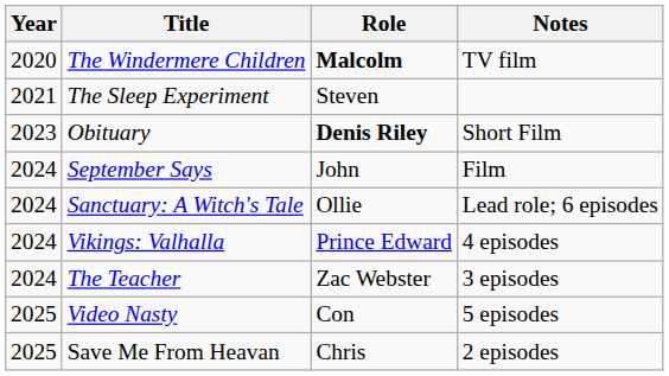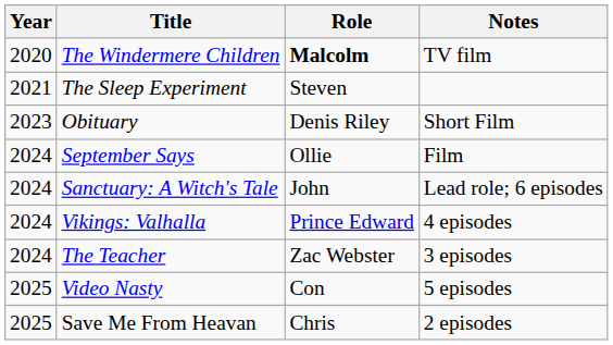 <table class="wikitable sortable">
 <tr>
 <th>Year</th>
 <th>Title</th>
 <th>Role</th>
 <th class="unsortable">Notes</th>
 </tr>
 <tr>
 <td>2020</td>
 <td><em><a href='#'>The Windermere Children</a></em></td>
 <td><strong>Malcolm</strong></td>
 <td>TV film</td>
 </tr>
 <tr>
 <td>2021</td>
 <td><em>The Sleep Experiment</em></td>
 <td>Steven</td>
 <td></td>
 </tr>
 <tr>
 <td>2023</td>
 <td><em>Obituary</em></td>
-<td><strong>Denis Riley</strong></td>
+<td>Denis Riley</td>
 <td>Short Film</td>
 </tr>
 <tr>
 <td>2024</td>
 <td><em><a href='#'>September Says</a></em></td>
-<td>John</td>
+<td>Ollie</td>
 <td>Film</td>
 </tr>
 <tr>
 <td>2024</td>
 <td><em><a href='#'>Sanctuary: A Witch's Tale</a></em></td>
-<td>Ollie</td>
+<td>John</td>
 <td>Lead role; 6 episodes</td>
 </tr>
 <tr>
 <td>2024</td>
 <td><em><a href='#'>Vikings: Valhalla</a></em></td>
 <td><a href='#'>Prince Edward</a></td>
 <td>4 episodes</td>
 </tr>
 <tr>
 <td>2024</td>
 <td><em><a href='#'>The Teacher</a></em></td>
 <td>Zac Webster</td>
 <td>3 episodes</td>
 </tr>
 <tr>
 <td>2025</td>
 <td><em><a href='#'>Video Nasty</a></em></td>
 <td>Con</td>
 <td>5 episodes</td>
 </tr>
 <tr>
 <td>2025</td>
 <td>Save Me From Heavan</td>
 <td>Chris</td>
 <td>2 episodes</td>
 </tr>
 </table>
